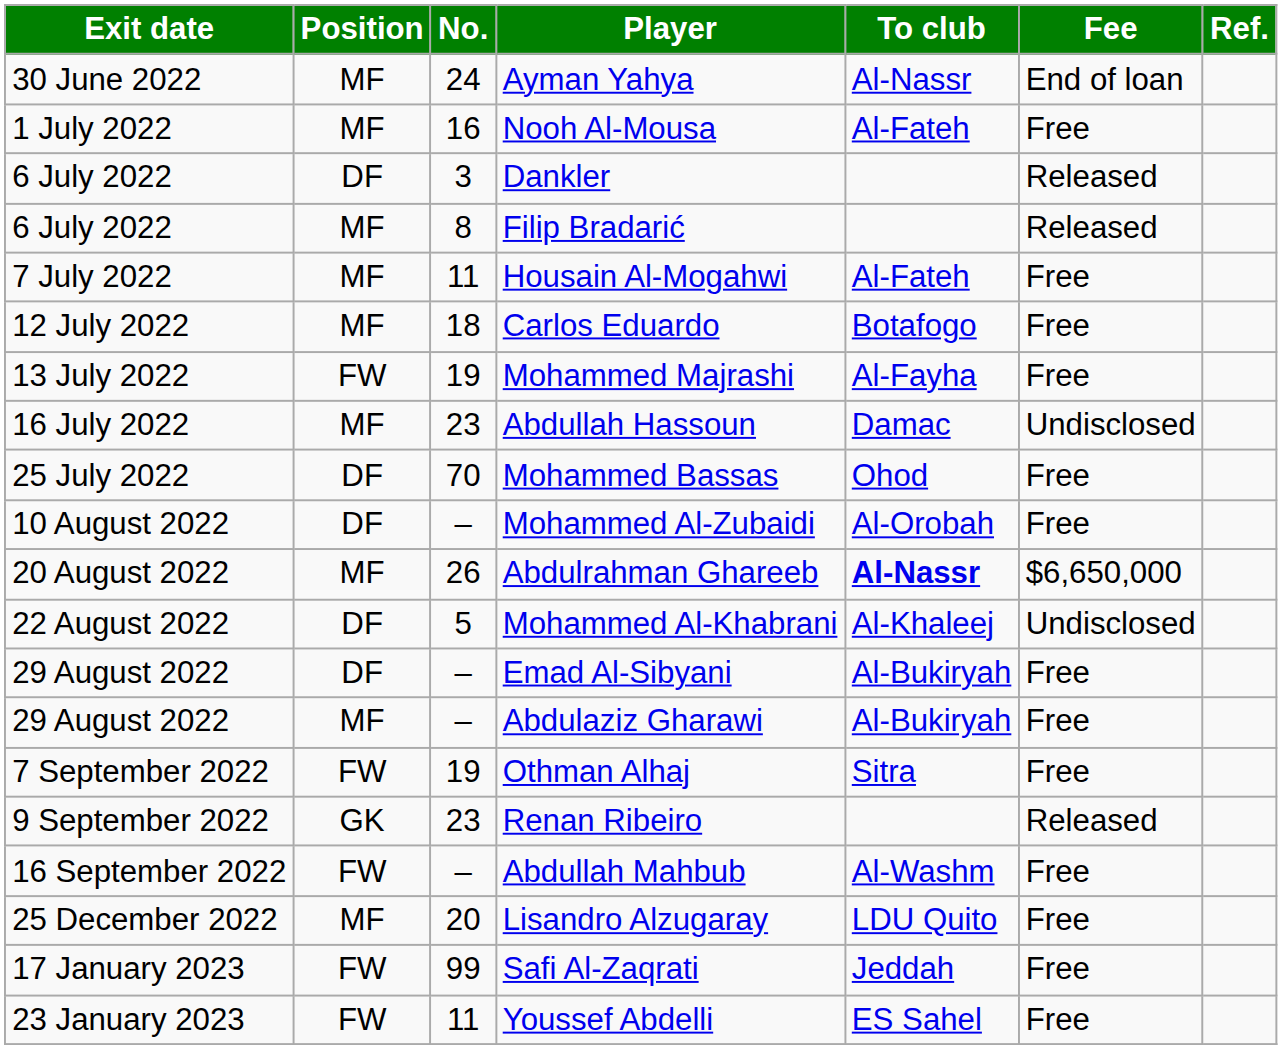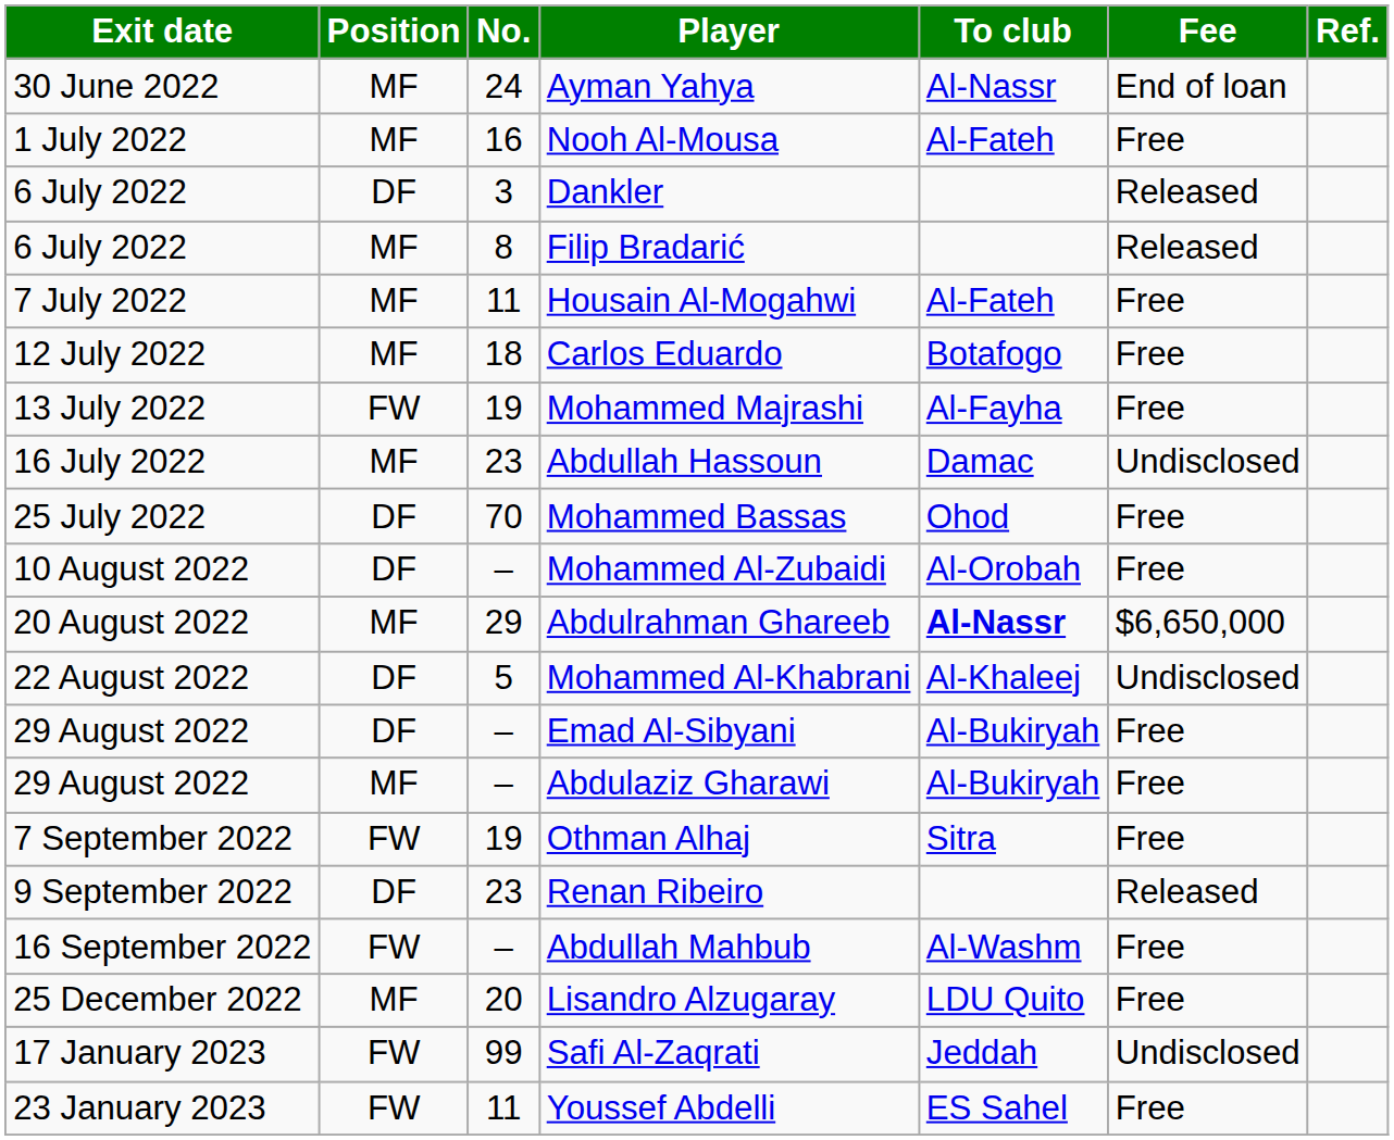 <table class="wikitable sortable">
 <tr>
 <th style="background:green; color:white;"><strong>Exit date</strong></th>
 <th style="background:green; color:white;"><strong>Position</strong></th>
 <th style="background:green; color:white;"><strong>No.</strong></th>
 <th style="background:green; color:white;"><strong>Player</strong></th>
 <th style="background:green; color:white;"><strong>To club</strong></th>
 <th style="background:green; color:white;"><strong>Fee</strong></th>
 <th style="background:green; color:white;"><strong>Ref.</strong></th>
 </tr>
 <tr>
 <td>30 June 2022</td>
 <td style="text-align:center;">MF</td>
 <td style="text-align:center;">24</td>
 <td style="text-align:left;"> <a href='#'>Ayman Yahya</a></td>
 <td style="text-align:left;"> <a href='#'>Al-Nassr</a></td>
 <td>End of loan</td>
 <td></td>
 </tr>
 <tr>
 <td>1 July 2022</td>
 <td style="text-align:center;">MF</td>
 <td style="text-align:center;">16</td>
 <td style="text-align:left;"> <a href='#'>Nooh Al-Mousa</a></td>
 <td style="text-align:left;"> <a href='#'>Al-Fateh</a></td>
 <td>Free</td>
 <td></td>
 </tr>
 <tr>
 <td>6 July 2022</td>
 <td style="text-align:center;">DF</td>
 <td style="text-align:center;">3</td>
 <td style="text-align:left;"> <a href='#'>Dankler</a></td>
 <td style="text-align:left;"></td>
 <td>Released</td>
 <td></td>
 </tr>
 <tr>
 <td>6 July 2022</td>
 <td style="text-align:center;">MF</td>
 <td style="text-align:center;">8</td>
 <td style="text-align:left;"> <a href='#'>Filip Bradarić</a></td>
 <td style="text-align:left;"></td>
 <td>Released</td>
 <td></td>
 </tr>
 <tr>
 <td>7 July 2022</td>
 <td style="text-align:center;">MF</td>
 <td style="text-align:center;">11</td>
 <td style="text-align:left;"> <a href='#'>Housain Al-Mogahwi</a></td>
 <td style="text-align:left;"> <a href='#'>Al-Fateh</a></td>
 <td>Free</td>
 <td></td>
 </tr>
 <tr>
 <td>12 July 2022</td>
 <td style="text-align:center;">MF</td>
 <td style="text-align:center;">18</td>
 <td style="text-align:left;"> <a href='#'>Carlos Eduardo</a></td>
 <td style="text-align:left;"> <a href='#'>Botafogo</a></td>
 <td>Free</td>
 <td></td>
 </tr>
 <tr>
 <td>13 July 2022</td>
 <td style="text-align:center;">FW</td>
 <td style="text-align:center;">19</td>
 <td style="text-align:left;"> <a href='#'>Mohammed Majrashi</a></td>
 <td style="text-align:left;"> <a href='#'>Al-Fayha</a></td>
 <td>Free</td>
 <td></td>
 </tr>
 <tr>
 <td>16 July 2022</td>
 <td style="text-align:center;">MF</td>
 <td style="text-align:center;">23</td>
 <td style="text-align:left;"> <a href='#'>Abdullah Hassoun</a></td>
 <td style="text-align:left;"> <a href='#'>Damac</a></td>
 <td>Undisclosed</td>
 <td></td>
 </tr>
 <tr>
 <td>25 July 2022</td>
 <td style="text-align:center;">DF</td>
 <td style="text-align:center;">70</td>
 <td style="text-align:left;"> <a href='#'>Mohammed Bassas</a></td>
 <td style="text-align:left;"> <a href='#'>Ohod</a></td>
 <td>Free</td>
 <td></td>
 </tr>
 <tr>
 <td>10 August 2022</td>
 <td style="text-align:center;">DF</td>
 <td style="text-align:center;">–</td>
 <td style="text-align:left;"> <a href='#'>Mohammed Al-Zubaidi</a></td>
 <td style="text-align:left;"> <a href='#'>Al-Orobah</a></td>
 <td>Free</td>
 <td></td>
 </tr>
 <tr>
 <td>20 August 2022</td>
 <td style="text-align:center;">MF</td>
-<td style="text-align:center;">26</td>
+<td style="text-align:center;">29</td>
 <td style="text-align:left;"> <a href='#'>Abdulrahman Ghareeb</a></td>
 <td style="text-align:left;"><strong> <a href='#'>Al-Nassr</a></strong></td>
 <td>$6,650,000</td>
 <td></td>
 </tr>
 <tr>
 <td>22 August 2022</td>
 <td style="text-align:center;">DF</td>
 <td style="text-align:center;">5</td>
 <td style="text-align:left;"> <a href='#'>Mohammed Al-Khabrani</a></td>
 <td style="text-align:left;"> <a href='#'>Al-Khaleej</a></td>
 <td>Undisclosed</td>
 <td></td>
 </tr>
 <tr>
 <td>29 August 2022</td>
 <td style="text-align:center;">DF</td>
 <td style="text-align:center;">–</td>
 <td style="text-align:left;"> <a href='#'>Emad Al-Sibyani</a></td>
 <td style="text-align:left;"> <a href='#'>Al-Bukiryah</a></td>
 <td>Free</td>
 <td></td>
 </tr>
 <tr>
 <td>29 August 2022</td>
 <td style="text-align:center;">MF</td>
 <td style="text-align:center;">–</td>
 <td style="text-align:left;"> <a href='#'>Abdulaziz Gharawi</a></td>
 <td style="text-align:left;"> <a href='#'>Al-Bukiryah</a></td>
 <td>Free</td>
 <td></td>
 </tr>
 <tr>
 <td>7 September 2022</td>
 <td style="text-align:center;">FW</td>
 <td style="text-align:center;">19</td>
 <td style="text-align:left;"> <a href='#'>Othman Alhaj</a></td>
 <td style="text-align:left;"> <a href='#'>Sitra</a></td>
 <td>Free</td>
 <td></td>
 </tr>
 <tr>
 <td>9 September 2022</td>
-<td style="text-align:center;">GK</td>
+<td style="text-align:center;">DF</td>
 <td style="text-align:center;">23</td>
 <td style="text-align:left;"> <a href='#'>Renan Ribeiro</a></td>
 <td style="text-align:left;"></td>
 <td>Released</td>
 <td></td>
 </tr>
 <tr>
 <td>16 September 2022</td>
 <td style="text-align:center;">FW</td>
 <td style="text-align:center;">–</td>
 <td style="text-align:left;"> <a href='#'>Abdullah Mahbub</a></td>
 <td style="text-align:left;"> <a href='#'>Al-Washm</a></td>
 <td>Free</td>
 <td></td>
 </tr>
 <tr>
 <td>25 December 2022</td>
 <td style="text-align:center;">MF</td>
 <td style="text-align:center;">20</td>
 <td style="text-align:left;"> <a href='#'>Lisandro Alzugaray</a></td>
 <td style="text-align:left;"> <a href='#'>LDU Quito</a></td>
 <td>Free</td>
 <td></td>
 </tr>
 <tr>
 <td>17 January 2023</td>
 <td style="text-align:center;">FW</td>
 <td style="text-align:center;">99</td>
 <td style="text-align:left;"> <a href='#'>Safi Al-Zaqrati</a></td>
 <td style="text-align:left;"> <a href='#'>Jeddah</a></td>
-<td>Free</td>
+<td>Undisclosed</td>
 <td></td>
 </tr>
 <tr>
 <td>23 January 2023</td>
 <td style="text-align:center;">FW</td>
 <td style="text-align:center;">11</td>
 <td style="text-align:left;"> <a href='#'>Youssef Abdelli</a></td>
 <td style="text-align:left;"> <a href='#'>ES Sahel</a></td>
 <td>Free</td>
 <td></td>
 </tr>
 <tr>
 </tr>
 </table>
